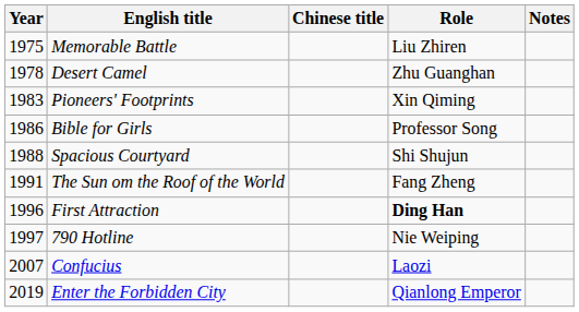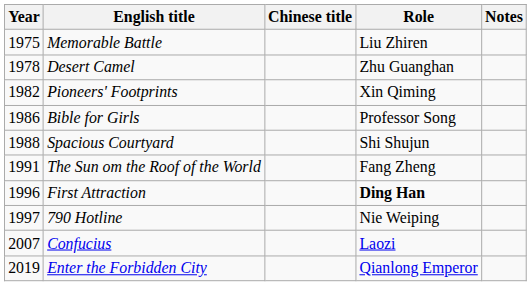 <table class="wikitable">
 <tr>
 <th>Year</th>
 <th>English title</th>
 <th>Chinese title</th>
 <th>Role</th>
 <th>Notes</th>
 </tr>
 <tr>
 <td>1975</td>
 <td><em>Memorable Battle</em></td>
 <td></td>
 <td>Liu Zhiren</td>
 <td></td>
 </tr>
 <tr>
 <td>1978</td>
 <td><em>Desert Camel</em></td>
 <td></td>
 <td>Zhu Guanghan</td>
 <td></td>
 </tr>
 <tr>
-<td>1983</td>
+<td>1982</td>
 <td><em>Pioneers' Footprints</em></td>
 <td></td>
 <td>Xin Qiming</td>
 <td></td>
 </tr>
 <tr>
 <td>1986</td>
 <td><em>Bible for Girls</em></td>
 <td></td>
 <td>Professor Song</td>
 <td></td>
 </tr>
 <tr>
 <td>1988</td>
 <td><em>Spacious Courtyard</em></td>
 <td></td>
 <td>Shi Shujun</td>
 <td></td>
 </tr>
 <tr>
 <td>1991</td>
 <td><em>The Sun om the Roof of the World</em></td>
 <td></td>
 <td>Fang Zheng</td>
 <td></td>
 </tr>
 <tr>
 <td>1996</td>
 <td><em>First Attraction</em></td>
 <td></td>
 <td><strong>Ding Han</strong></td>
 <td></td>
 </tr>
 <tr>
 <td>1997</td>
 <td><em>790 Hotline</em></td>
 <td></td>
 <td>Nie Weiping</td>
 <td></td>
 </tr>
 <tr>
 <td>2007</td>
 <td><em><a href='#'>Confucius</a></em></td>
 <td></td>
 <td><a href='#'>Laozi</a></td>
 <td></td>
 </tr>
 <tr>
 <td>2019</td>
 <td><em><a href='#'>Enter the Forbidden City</a></em></td>
 <td></td>
 <td><a href='#'>Qianlong Emperor</a></td>
 <td></td>
 </tr>
 </table>
